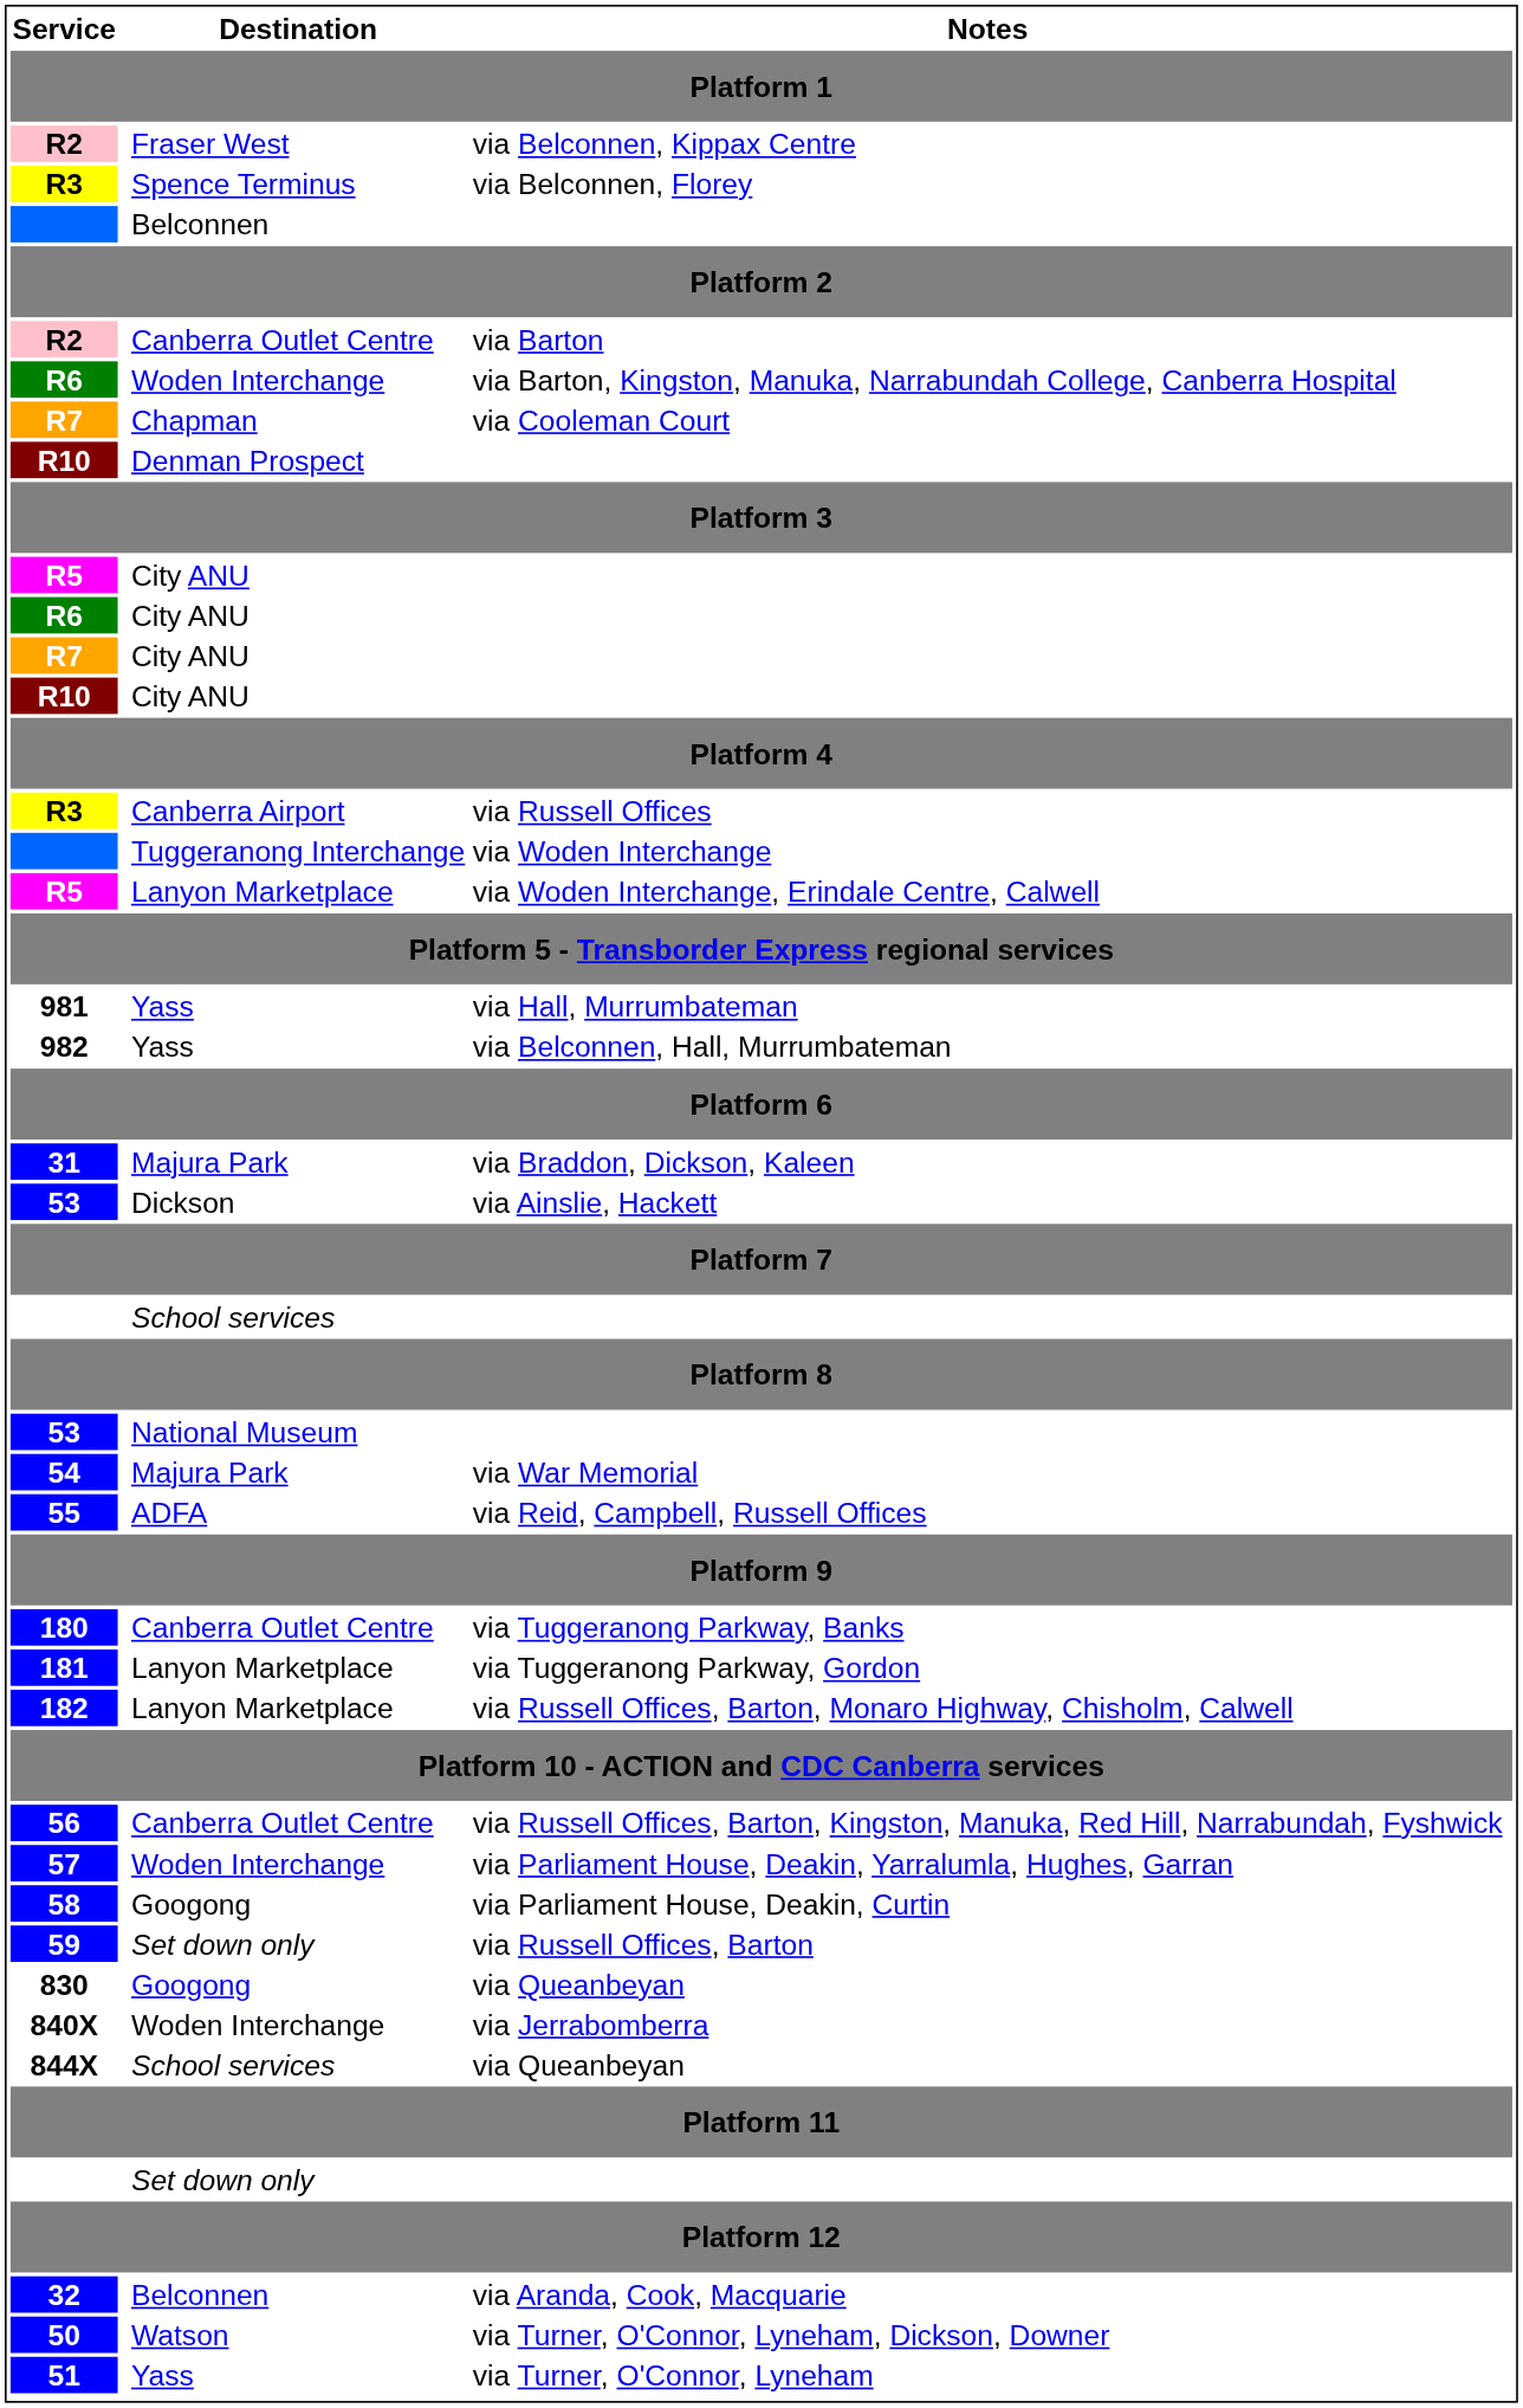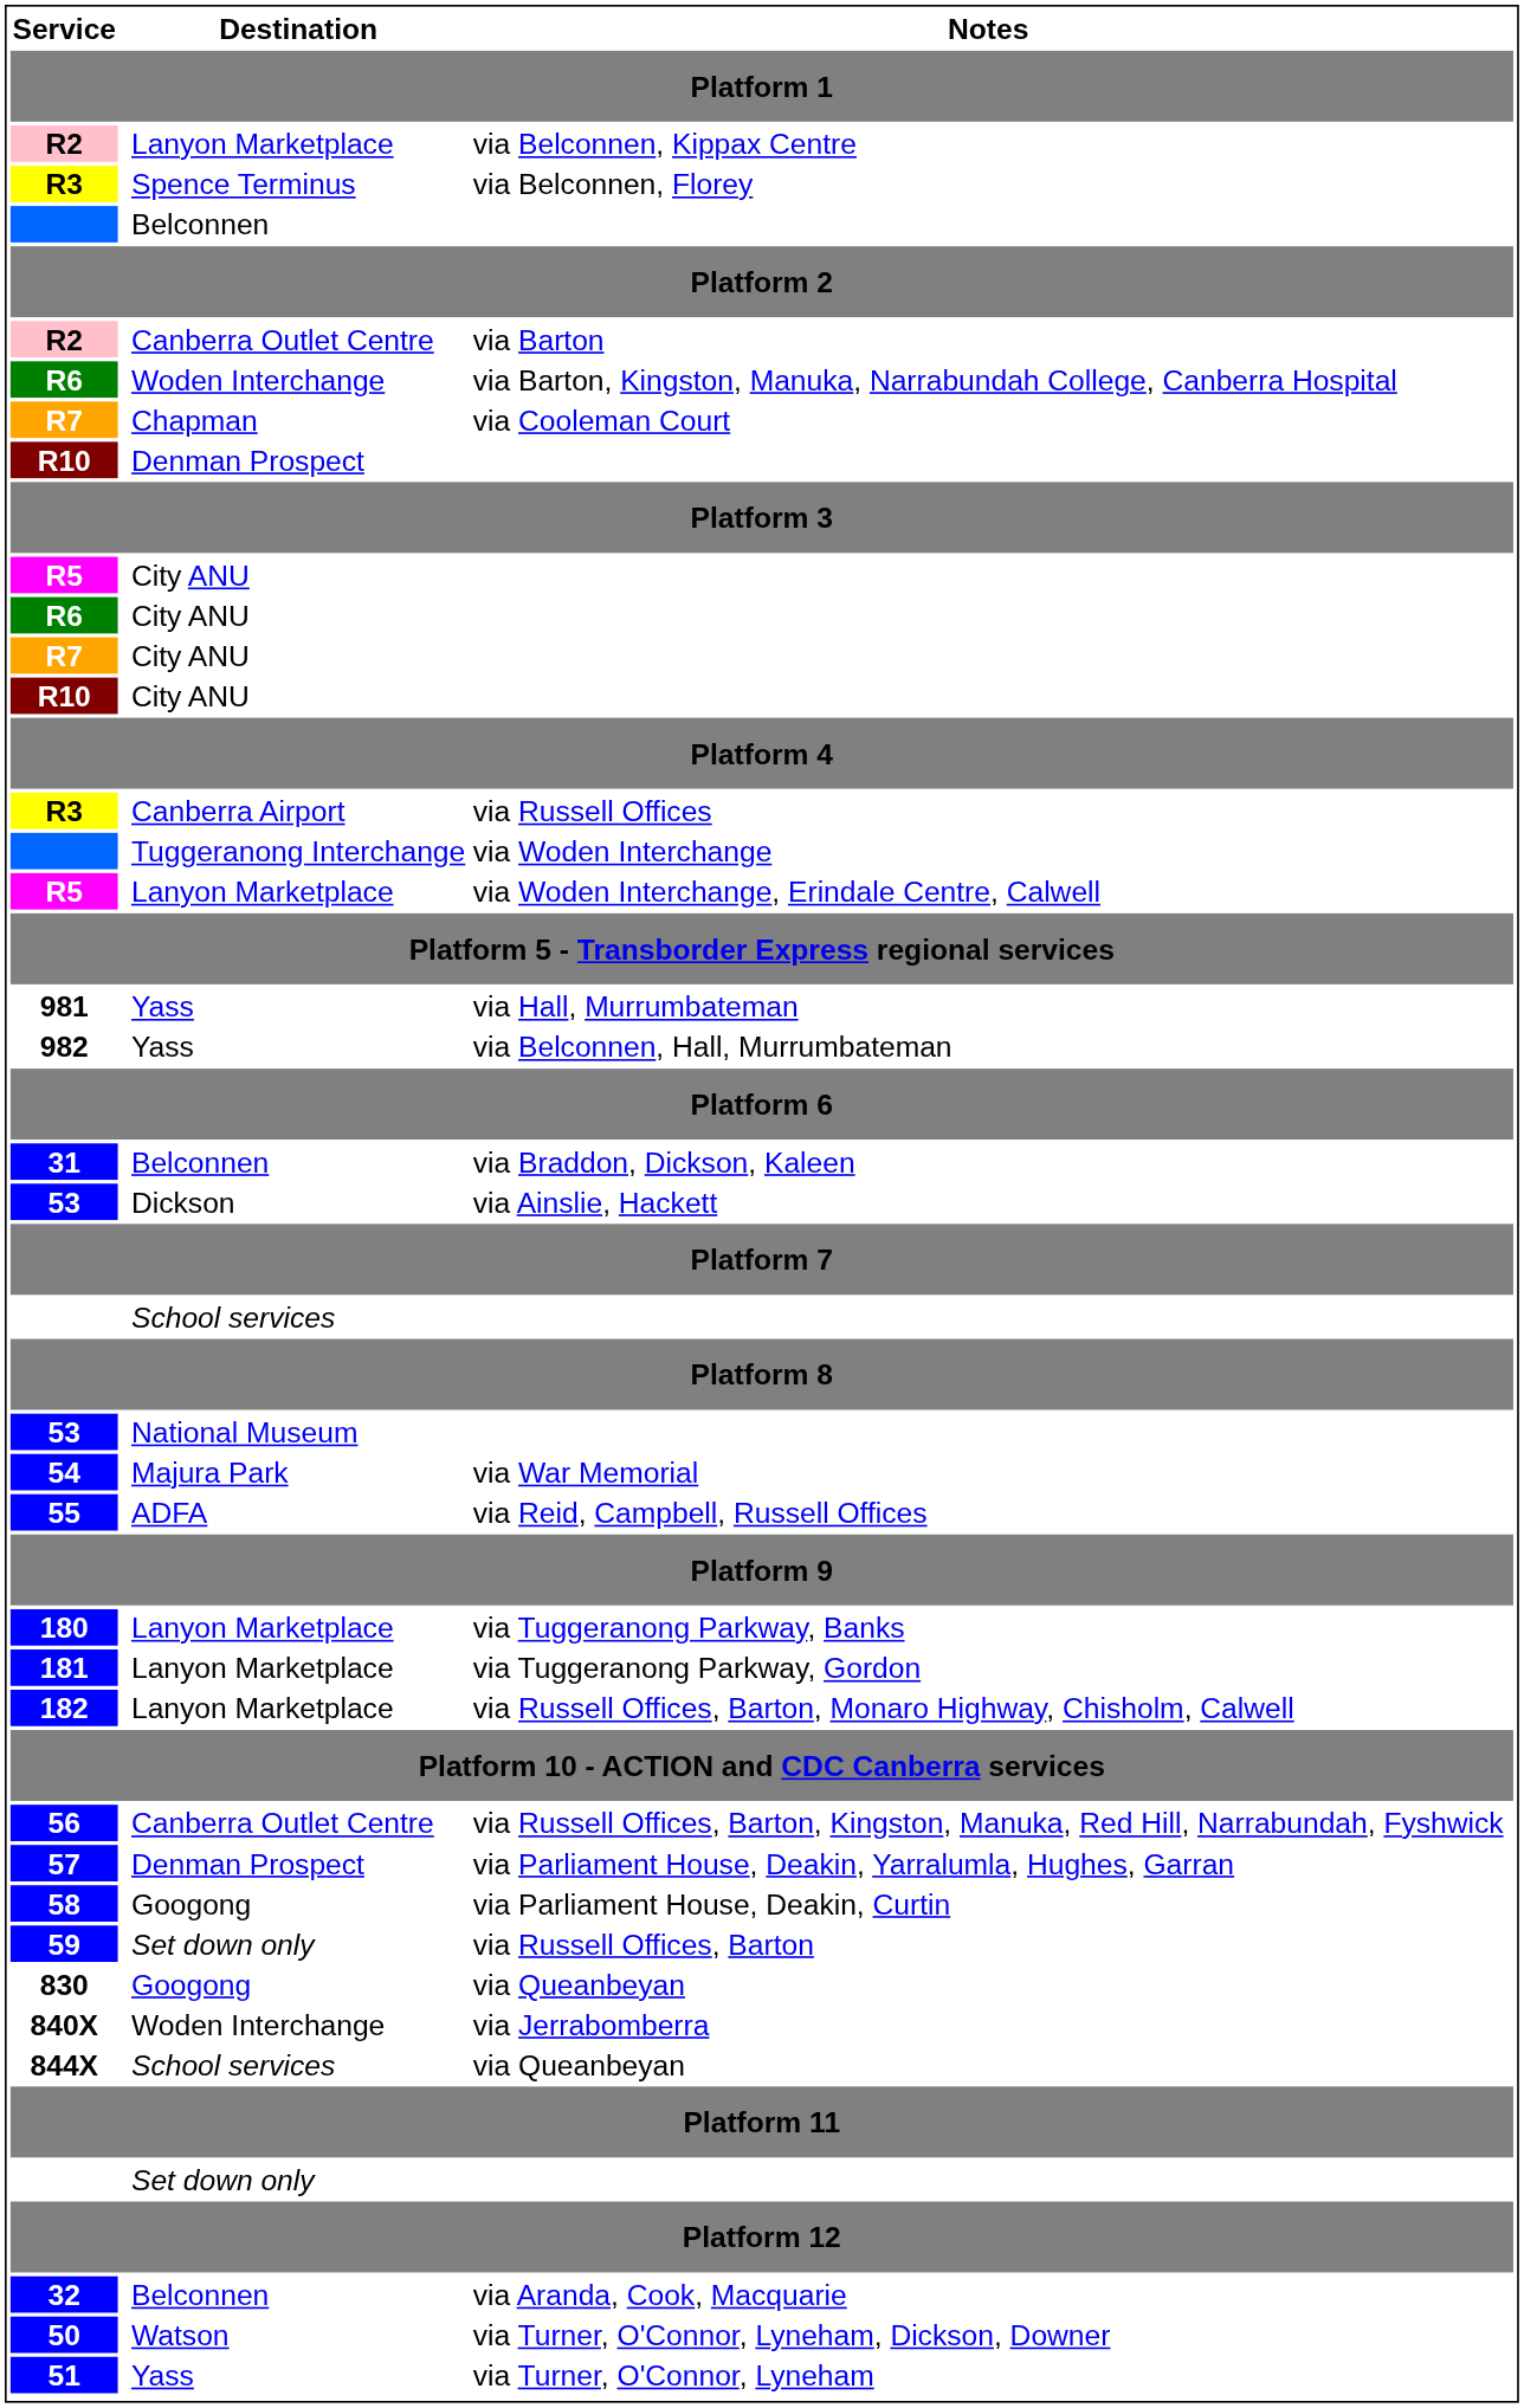 <table style="text-align:centre; font-size:95%; border:1px solid black">
 <tr>
 <th>Service</th>
 <th></th>
 <th>Destination</th>
 <th>Notes</th>
 </tr>
 <tr>
 <th colspan="5" style="background-color:grey;color:black; height:35px">Platform 1</th>
 </tr>
 <tr>
 <td style="background-color:pink;color:black;text-align:center;font-weight:bold;">R2</td>
 <td></td>
-<td><a href='#'>Fraser West</a></td>
+<td><a href='#'>Lanyon Marketplace</a></td>
 <td>via <a href='#'>Belconnen</a>, <a href='#'>Kippax Centre</a></td>
 </tr>
 <tr>
 <td style="background-color:yellow;color:black;text-align:center;font-weight:bold">R3</td>
 <td></td>
 <td><a href='#'>Spence Terminus</a></td>
 <td>via Belconnen, <a href='#'>Florey</a></td>
 </tr>
 <tr>
 <td style="background-color:#0066FF;color:white;text-align:center;font-weight:bold"><a href='#'></a></td>
 <td></td>
 <td>Belconnen</td>
 </tr>
 <tr>
 <th colspan="5" style="background-color:grey;color:black; height:35px">Platform 2</th>
 </tr>
 <tr>
 <td style="background-color:pink;color:black;text-align:center;font-weight:bold;">R2</td>
 <td></td>
 <td><a href='#'>Canberra Outlet Centre</a></td>
 <td>via <a href='#'>Barton</a></td>
 </tr>
 <tr>
 <td style="background-color:green;color:white;text-align:center;font-weight:bold">R6</td>
 <td></td>
 <td><a href='#'>Woden Interchange</a></td>
 <td>via Barton, <a href='#'>Kingston</a>, <a href='#'>Manuka</a>, <a href='#'>Narrabundah College</a>, <a href='#'>Canberra Hospital</a></td>
 </tr>
 <tr>
 <td style="background-color:orange;color:white;text-align:center;font-weight:bold">R7</td>
 <td></td>
 <td><a href='#'>Chapman</a></td>
 <td>via <a href='#'>Cooleman Court</a></td>
 </tr>
 <tr>
 <td style="background-color:maroon;color:white;text-align:center;font-weight:bold">R10</td>
 <td></td>
 <td><a href='#'>Denman Prospect</a></td>
 </tr>
 <tr>
 <th colspan="5" style="background-color:grey;color:black; height:35px">Platform 3</th>
 </tr>
 <tr>
 <td style="background-color:magenta;color:white;text-align:center;font-weight:bold">R5</td>
 <td></td>
 <td>City <a href='#'>ANU</a></td>
 </tr>
 <tr>
 <td style="background-color:green;color:white;text-align:center;font-weight:bold">R6</td>
 <td></td>
 <td>City ANU</td>
 </tr>
 <tr>
 <td style="background-color:orange;color:white;text-align:center;font-weight:bold">R7</td>
 <td></td>
 <td>City ANU</td>
 </tr>
 <tr>
 <td style="background-color:maroon;color:white;text-align:center;font-weight:bold">R10</td>
 <td></td>
 <td>City ANU</td>
 </tr>
 <tr>
 <th colspan="5" style="background-color:grey;color:black; height:35px">Platform 4</th>
 </tr>
 <tr>
 <td style="background-color:yellow;color:black;text-align:center;font-weight:bold">R3</td>
 <td></td>
 <td><a href='#'>Canberra Airport</a></td>
 <td>via <a href='#'>Russell Offices</a></td>
 </tr>
 <tr>
 <td style="background-color:#0066FF;color:white;text-align:center;font-weight:bold"><a href='#'></a></td>
 <td></td>
 <td><a href='#'>Tuggeranong Interchange</a></td>
 <td>via <a href='#'>Woden Interchange</a></td>
 </tr>
 <tr>
 <td style="background-color:magenta;color:white;text-align:center;font-weight:bold">R5</td>
 <td></td>
 <td><a href='#'>Lanyon Marketplace</a></td>
 <td>via <a href='#'>Woden Interchange</a>, <a href='#'>Erindale Centre</a>, <a href='#'>Calwell</a></td>
 </tr>
 <tr>
 <th colspan="5" style="background-color:grey;color:black; height:35px">Platform 5 - <a href='#'>Transborder Express</a> regional services</th>
 </tr>
 <tr>
 <td style="background-color:white;color:black;text-align:center;font-weight:bold">981</td>
 <td></td>
 <td><a href='#'>Yass</a></td>
 <td>via <a href='#'>Hall</a>, <a href='#'>Murrumbateman</a></td>
 </tr>
 <tr>
 <td style="background-color:white;color:black;text-align:center;font-weight:bold">982</td>
 <td></td>
 <td>Yass</td>
 <td>via <a href='#'>Belconnen</a>, Hall, Murrumbateman</td>
 </tr>
 <tr>
 <th colspan="5" style="background-color:grey;color:black; height:35px">Platform 6</th>
 </tr>
 <tr>
 <td style="background-color:blue;color:white;text-align:center;font-weight:bold">31</td>
 <td></td>
-<td><a href='#'>Majura Park</a></td>
+<td><a href='#'>Belconnen</a></td>
 <td>via <a href='#'>Braddon</a>, <a href='#'>Dickson</a>, <a href='#'>Kaleen</a></td>
 </tr>
 <tr>
 <td style="background-color:blue;color:white;text-align:center;font-weight:bold">53</td>
 <td></td>
 <td>Dickson</td>
 <td>via <a href='#'>Ainslie</a>, <a href='#'>Hackett</a></td>
 </tr>
 <tr>
 <th colspan="5" style="background-color:grey;color:black; height:35px">Platform 7</th>
 </tr>
 <tr>
 <td style="background-color:white;color:black;text-align:center;font-weight:bold"></td>
 <td></td>
 <td><em>School services</em></td>
 </tr>
 <tr>
 <th colspan="5" style="background-color:grey;color:black; height:35px">Platform 8</th>
 </tr>
 <tr>
 <td style="background-color:blue;color:white;text-align:center;font-weight:bold">53</td>
 <td></td>
 <td><a href='#'>National Museum</a></td>
 </tr>
 <tr>
 <td style="background-color:blue;color:white;text-align:center;font-weight:bold">54</td>
 <td></td>
 <td><a href='#'>Majura Park</a></td>
 <td>via <a href='#'>War Memorial</a></td>
 </tr>
 <tr>
 <td style="background-color:blue;color:white;text-align:center;font-weight:bold">55</td>
 <td></td>
 <td><a href='#'>ADFA</a></td>
 <td>via <a href='#'>Reid</a>, <a href='#'>Campbell</a>, <a href='#'>Russell Offices</a></td>
 </tr>
 <tr>
 <th colspan="5" style="background-color:grey;color:black; height:35px">Platform 9</th>
 </tr>
 <tr>
 <td style="background-color:blue;color:white;text-align:center;font-weight:bold">180</td>
 <td></td>
-<td><a href='#'>Canberra Outlet Centre</a></td>
+<td><a href='#'>Lanyon Marketplace</a></td>
 <td>via <a href='#'>Tuggeranong Parkway</a>, <a href='#'>Banks</a></td>
 </tr>
 <tr>
 <td style="background-color:blue;color:white;text-align:center;font-weight:bold">181</td>
 <td></td>
 <td>Lanyon Marketplace</td>
 <td>via Tuggeranong Parkway, <a href='#'>Gordon</a></td>
 </tr>
 <tr>
 <td style="background-color:blue;color:white;text-align:center;font-weight:bold">182</td>
 <td></td>
 <td>Lanyon Marketplace</td>
 <td>via <a href='#'>Russell Offices</a>, <a href='#'>Barton</a>, <a href='#'>Monaro Highway</a>, <a href='#'>Chisholm</a>, <a href='#'>Calwell</a></td>
 </tr>
 <tr>
 <th colspan="5" style="background-color:grey;color:black; height:35px">Platform 10 - ACTION and <a href='#'>CDC Canberra</a> services</th>
 </tr>
 <tr>
 <td style="background-color:blue;color:white;text-align:center;font-weight:bold">56</td>
 <td></td>
 <td><a href='#'>Canberra Outlet Centre</a></td>
 <td>via <a href='#'>Russell Offices</a>, <a href='#'>Barton</a>, <a href='#'>Kingston</a>, <a href='#'>Manuka</a>, <a href='#'>Red Hill</a>, <a href='#'>Narrabundah</a>, <a href='#'>Fyshwick</a></td>
 <td></td>
 </tr>
 <tr>
 <td style="background-color:blue;color:white;text-align:center;font-weight:bold">57</td>
 <td></td>
-<td><a href='#'>Woden Interchange</a></td>
+<td><a href='#'>Denman Prospect</a></td>
 <td>via <a href='#'>Parliament House</a>, <a href='#'>Deakin</a>, <a href='#'>Yarralumla</a>, <a href='#'>Hughes</a>, <a href='#'>Garran</a></td>
 </tr>
 <tr>
 <td style="background-color:blue;color:white;text-align:center;font-weight:bold">58</td>
 <td></td>
 <td>Googong</td>
 <td>via Parliament House, Deakin, <a href='#'>Curtin</a></td>
 </tr>
 <tr>
 <td style="background-color:blue;color:white;text-align:center;font-weight:bold">59</td>
 <td></td>
 <td><em>Set down only</em></td>
 <td>via <a href='#'>Russell Offices</a>, <a href='#'>Barton</a></td>
 </tr>
 <tr>
 <td style="background-color:white;color:black;text-align:center;font-weight:bold">830</td>
 <td></td>
 <td><a href='#'>Googong</a></td>
 <td>via <a href='#'>Queanbeyan</a></td>
 </tr>
 <tr>
 <td style="background-color:white;color:black;text-align:center;font-weight:bold">840X</td>
 <td></td>
 <td>Woden Interchange</td>
 <td>via <a href='#'>Jerrabomberra</a></td>
 </tr>
 <tr>
 <td style="background-color:white;color:black;text-align:center;font-weight:bold">844X</td>
 <td></td>
 <td><em>School services</em></td>
 <td>via Queanbeyan</td>
 </tr>
 <tr>
 <th colspan="5" style="background-color:grey;color:black; height:35px">Platform 11</th>
 </tr>
 <tr>
 <td style="background-color:white;color:black;text-align:center;font-weight:bold"></td>
 <td></td>
 <td><em>Set down only</em></td>
 </tr>
 <tr>
 <th colspan="5" style="background-color:grey;color:black; height:35px">Platform 12</th>
 </tr>
 <tr>
 <td style="background-color:blue;color:white;text-align:center;font-weight:bold">32</td>
 <td></td>
 <td><a href='#'>Belconnen</a></td>
 <td>via <a href='#'>Aranda</a>, <a href='#'>Cook</a>, <a href='#'>Macquarie</a></td>
 </tr>
 <tr>
 <td style="background-color:blue;color:white;text-align:center;font-weight:bold">50</td>
 <td></td>
 <td><a href='#'>Watson</a></td>
 <td>via <a href='#'>Turner</a>, <a href='#'>O'Connor</a>, <a href='#'>Lyneham</a>, <a href='#'>Dickson</a>, <a href='#'>Downer</a></td>
 </tr>
 <tr>
 <td style="background-color:blue;color:white;text-align:center;font-weight:bold">51</td>
 <td></td>
 <td><a href='#'>Yass</a></td>
 <td>via <a href='#'>Turner</a>, <a href='#'>O'Connor</a>, <a href='#'>Lyneham</a></td>
 </tr>
 <tr>
 </tr>
 </table>
